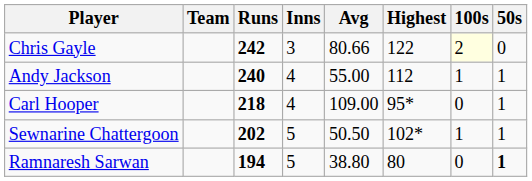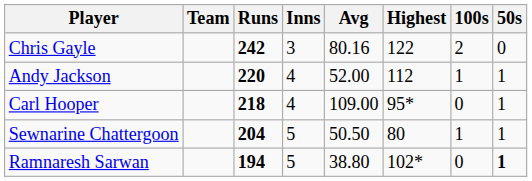 <table class="wikitable">
 <tr>
 <th>Player</th>
 <th>Team</th>
 <th>Runs</th>
 <th>Inns</th>
 <th>Avg</th>
 <th>Highest</th>
 <th>100s</th>
 <th>50s</th>
 </tr>
 <tr>
 <td><a href='#'>Chris Gayle</a></td>
 <td></td>
 <td><strong>242</strong></td>
 <td>3</td>
-<td>80.66</td>
+<td>80.16</td>
 <td>122</td>
-<td style="background: lightyellow;">2</td>
+<td>2</td>
 <td>0</td>
 </tr>
 <tr>
 <td><a href='#'>Andy Jackson</a></td>
 <td></td>
-<td><strong>240</strong></td>
+<td><strong>220</strong></td>
 <td>4</td>
-<td>55.00</td>
+<td>52.00</td>
 <td>112</td>
 <td>1</td>
 <td>1</td>
 </tr>
 <tr>
 <td><a href='#'>Carl Hooper</a></td>
 <td></td>
 <td><strong>218</strong></td>
 <td>4</td>
 <td>109.00</td>
 <td>95*</td>
 <td>0</td>
 <td>1</td>
 </tr>
 <tr>
 <td><a href='#'>Sewnarine Chattergoon</a></td>
 <td></td>
-<td><strong>202</strong></td>
+<td><strong>204</strong></td>
 <td>5</td>
 <td>50.50</td>
-<td>102*</td>
+<td>80</td>
 <td>1</td>
 <td>1</td>
 </tr>
 <tr>
 <td><a href='#'>Ramnaresh Sarwan</a></td>
 <td></td>
 <td><strong>194</strong></td>
 <td>5</td>
 <td>38.80</td>
-<td>80</td>
+<td>102*</td>
 <td>0</td>
 <td><strong>1</strong></td>
 </tr>
 </table>
